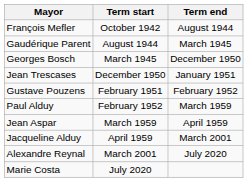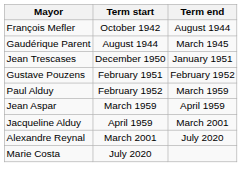 <table class="wikitable">
 <tr>
 <th>Mayor</th>
 <th>Term start</th>
 <th>Term end</th>
 </tr>
 <tr>
 <td>François Mefler</td>
 <td align=center>October 1942</td>
 <td align=center>August 1944</td>
 </tr>
 <tr>
 <td>Gaudérique Parent</td>
 <td align=center>August 1944</td>
 <td align=center>March 1945</td>
-</tr>
-<tr>
-<td>Georges Bosch</td>
-<td align=center>March 1945</td>
-<td align=center>December 1950</td>
 </tr>
 <tr>
 <td>Jean Trescases</td>
 <td align=center>December 1950</td>
 <td align=center>January 1951</td>
 </tr>
 <tr>
 <td>Gustave Pouzens</td>
 <td align=center>February 1951</td>
 <td align=center>February 1952</td>
 </tr>
 <tr>
 <td>Paul Alduy</td>
 <td align=center>February 1952</td>
 <td align=center>March 1959</td>
 </tr>
 <tr>
 <td>Jean Aspar</td>
 <td align=center>March 1959</td>
 <td align=center>April 1959</td>
 </tr>
 <tr>
 <td>Jacqueline Alduy</td>
 <td align=center>April 1959</td>
 <td align=center>March 2001</td>
 </tr>
 <tr>
 <td>Alexandre Reynal</td>
 <td align=center>March 2001</td>
 <td align=center>July 2020</td>
 </tr>
 <tr>
 <td>Marie Costa</td>
 <td align=center>July 2020</td>
 <td align=center></td>
 </tr>
 </table>
